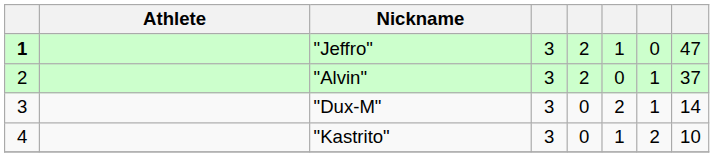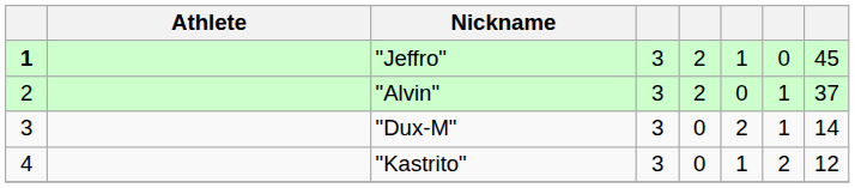 <table class="wikitable" style="text-align: center; font-size:100% ">
 <tr>
 <th width=25></th>
 <th width=250>Athlete</th>
 <th width=200>Nickname</th>
 <th width=25></th>
 <th width=25></th>
 <th width=25></th>
 <th width=25></th>
 <th width=25></th>
 </tr>
 <tr bgcolor="ccffcc">
 <td><strong>1</strong></td>
 <td align=left></td>
 <td align=left>"Jeffro"</td>
 <td>3</td>
 <td>2</td>
 <td>1</td>
 <td>0</td>
-<td>47</td>
+<td>45</td>
 </tr>
 <tr bgcolor="ccffcc">
 <td>2</td>
 <td align=left></td>
 <td align=left>"Alvin"</td>
 <td>3</td>
 <td>2</td>
 <td>0</td>
 <td>1</td>
 <td>37</td>
 </tr>
 <tr>
 <td>3</td>
 <td align=left></td>
 <td align=left>"Dux-M"</td>
 <td>3</td>
 <td>0</td>
 <td>2</td>
 <td>1</td>
 <td>14</td>
 </tr>
 <tr>
 <td>4</td>
 <td align=left></td>
 <td align=left>"Kastrito"</td>
 <td>3</td>
 <td>0</td>
 <td>1</td>
 <td>2</td>
-<td>10</td>
+<td>12</td>
 </tr>
 <tr>
 </tr>
 </table>
